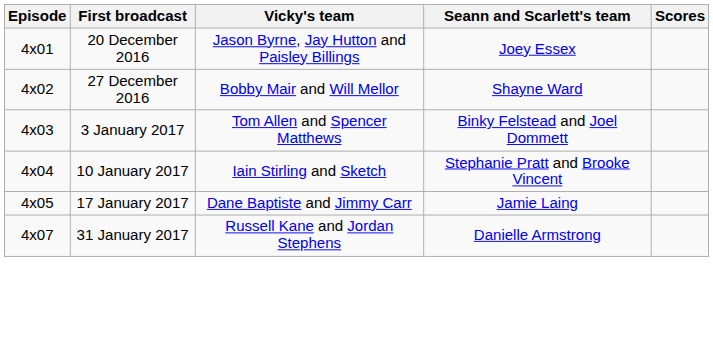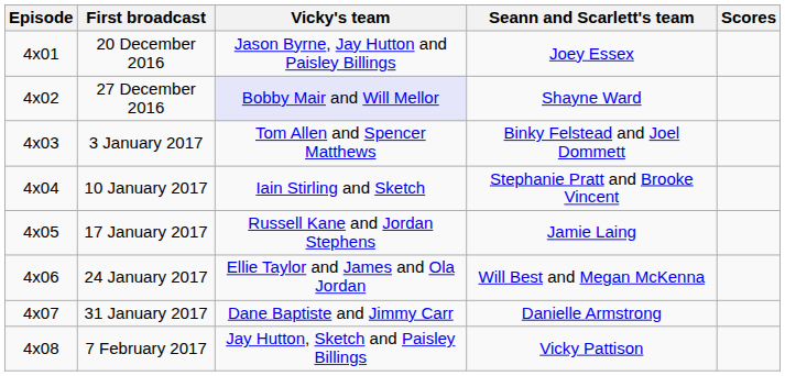 <table width="750" class="wikitable" style="text-align:center;">
 <tr>
 <th width="8%">Episode</th>
 <th width="18%">First broadcast</th>
 <th width="33%">Vicky's team</th>
 <th width="33%">Seann and Scarlett's team</th>
 <th width="8%">Scores</th>
 </tr>
 <tr>
 <td>4x01</td>
 <td>20 December 2016</td>
 <td><a href='#'>Jason Byrne</a>, <a href='#'>Jay Hutton</a> and <a href='#'>Paisley Billings</a></td>
 <td><a href='#'>Joey Essex</a></td>
 <td></td>
 </tr>
 <tr>
 <td>4x02</td>
 <td>27 December 2016</td>
-<td><a href='#'>Bobby Mair</a> and <a href='#'>Will Mellor</a></td>
+<td style="background: lavender;"><a href='#'>Bobby Mair</a> and <a href='#'>Will Mellor</a></td>
 <td><a href='#'>Shayne Ward</a></td>
 <td></td>
 </tr>
 <tr>
 <td>4x03</td>
 <td>3 January 2017</td>
 <td><a href='#'>Tom Allen</a> and <a href='#'>Spencer Matthews</a></td>
 <td><a href='#'>Binky Felstead</a> and <a href='#'>Joel Dommett</a></td>
 <td></td>
 </tr>
 <tr>
 <td>4x04</td>
 <td>10 January 2017</td>
 <td><a href='#'>Iain Stirling</a> and <a href='#'>Sketch</a></td>
 <td><a href='#'>Stephanie Pratt</a> and <a href='#'>Brooke Vincent</a></td>
 <td></td>
 </tr>
 <tr>
 <td>4x05</td>
 <td>17 January 2017</td>
-<td><a href='#'>Dane Baptiste</a> and <a href='#'>Jimmy Carr</a></td>
+<td><a href='#'>Russell Kane</a> and <a href='#'>Jordan Stephens</a></td>
 <td><a href='#'>Jamie Laing</a></td>
+<td></td>
+</tr>
+<tr>
+<td>4x06</td>
+<td>24 January 2017</td>
+<td><a href='#'>Ellie Taylor</a> and <a href='#'>James</a> and <a href='#'>Ola Jordan</a></td>
+<td><a href='#'>Will Best</a> and <a href='#'>Megan McKenna</a></td>
 <td></td>
 </tr>
 <tr>
 <td>4x07</td>
 <td>31 January 2017</td>
-<td><a href='#'>Russell Kane</a> and <a href='#'>Jordan Stephens</a></td>
+<td><a href='#'>Dane Baptiste</a> and <a href='#'>Jimmy Carr</a></td>
 <td><a href='#'>Danielle Armstrong</a></td>
 <td></td>
 </tr>
+<tr>
+<td>4x08</td>
+<td>7 February 2017</td>
+<td><a href='#'>Jay Hutton</a>, <a href='#'>Sketch</a> and <a href='#'>Paisley Billings</a></td>
+<td><a href='#'>Vicky Pattison</a></td>
+<td></td>
+</tr>
 </table>
